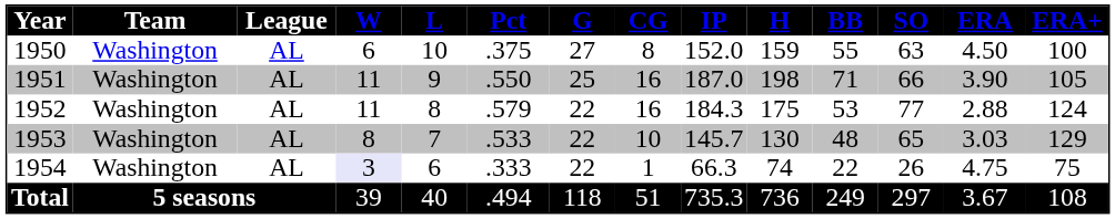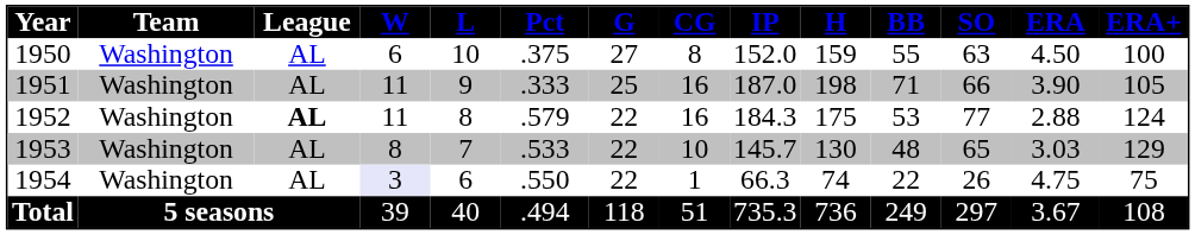 <table cellspacing="0" cellpadding="0" align="center" style="border: 1px black solid;">
 <tr style="background-color:black; color:white; text-align:center;">
 <td width="40"><strong>Year</strong></td>
 <td width="100"><strong>Team</strong></td>
 <td width="60"><strong>League</strong></td>
 <td width="40"><strong><span><a href='#'>W</a></span></strong></td>
 <td width="40"><strong><span><a href='#'>L</a></span></strong></td>
 <td width="50"><strong><span><a href='#'>Pct</a></span></strong></td>
 <td width="40"><strong><span><a href='#'>G</a></span></strong></td>
 <td width="40"><strong><span><a href='#'>CG</a></span></strong></td>
 <td width="40"><strong><span><a href='#'>IP</a></span></strong></td>
 <td width="40"><strong><span><a href='#'>H</a></span></strong></td>
 <td width="40"><strong><span><a href='#'>BB</a></span></strong></td>
 <td width="40"><strong><span><a href='#'>SO</a></span></strong></td>
 <td width="50"><strong><span><a href='#'>ERA</a></span></strong></td>
 <td width="50"><strong><span><a href='#'>ERA+</a></span></strong></td>
 </tr>
 <tr style="text-align:center;">
 <td>1950</td>
 <td><a href='#'>Washington</a></td>
 <td><a href='#'>AL</a></td>
 <td>6</td>
 <td>10</td>
 <td>.375</td>
 <td>27</td>
 <td>8</td>
 <td>152.0</td>
 <td>159</td>
 <td>55</td>
 <td>63</td>
 <td>4.50</td>
 <td>100</td>
 </tr>
 <tr style="background-color:silver; text-align:center;">
 <td>1951</td>
 <td>Washington</td>
 <td>AL</td>
 <td>11</td>
 <td>9</td>
-<td>.550</td>
+<td>.333</td>
 <td>25</td>
 <td>16</td>
 <td>187.0</td>
 <td>198</td>
 <td>71</td>
 <td>66</td>
 <td>3.90</td>
 <td>105</td>
 </tr>
 <tr style="text-align:center;">
 <td>1952</td>
 <td>Washington</td>
-<td>AL</td>
+<td><strong>AL</strong></td>
 <td>11</td>
 <td>8</td>
 <td>.579</td>
 <td>22</td>
 <td>16</td>
 <td>184.3</td>
 <td>175</td>
 <td>53</td>
 <td>77</td>
 <td>2.88</td>
 <td>124</td>
 </tr>
 <tr style="background-color:silver; text-align:center;">
 <td>1953</td>
 <td>Washington</td>
 <td>AL</td>
 <td>8</td>
 <td>7</td>
 <td>.533</td>
 <td>22</td>
 <td>10</td>
 <td>145.7</td>
 <td>130</td>
 <td>48</td>
 <td>65</td>
 <td>3.03</td>
 <td>129</td>
 </tr>
 <tr style="text-align:center;">
 <td>1954</td>
 <td>Washington</td>
 <td>AL</td>
 <td style="background: lavender;">3</td>
 <td>6</td>
-<td>.333</td>
+<td>.550</td>
 <td>22</td>
 <td>1</td>
 <td>66.3</td>
 <td>74</td>
 <td>22</td>
 <td>26</td>
 <td>4.75</td>
 <td>75</td>
 </tr>
 <tr style="background-color:black; color:white; text-align:center;">
 <td><strong>Total</strong></td>
 <td colspan="2"><strong>5 seasons</strong></td>
 <td>39</td>
 <td>40</td>
 <td>.494</td>
 <td>118</td>
 <td>51</td>
 <td>735.3</td>
 <td>736</td>
 <td>249</td>
 <td>297</td>
 <td>3.67</td>
 <td>108</td>
 </tr>
 <tr>
 </tr>
 </table>
